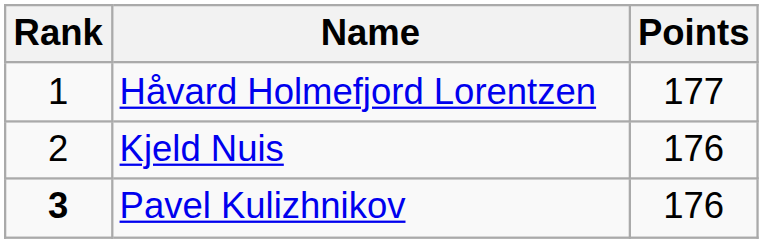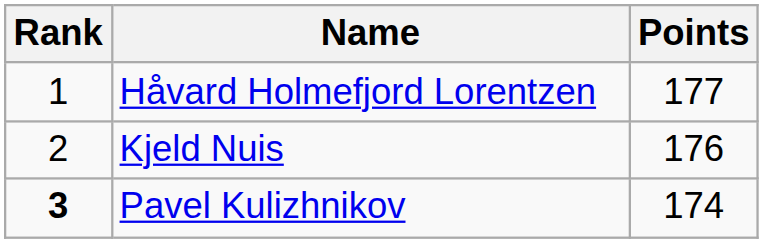 <table class="wikitable" border="1" style="text-align:center">
 <tr>
 <th width=30>Rank</th>
 <th width=220>Name</th>
 <th width=25>Points</th>
 </tr>
 <tr>
 <td>1</td>
 <td align="left"> <a href='#'>Håvard Holmefjord Lorentzen</a></td>
 <td>177</td>
 </tr>
 <tr>
 <td>2</td>
 <td align="left"> <a href='#'>Kjeld Nuis</a></td>
 <td>176</td>
 </tr>
 <tr>
 <td><strong>3</strong></td>
 <td align="left"> <a href='#'>Pavel Kulizhnikov</a></td>
-<td>176</td>
+<td>174</td>
 </tr>
 </table>
